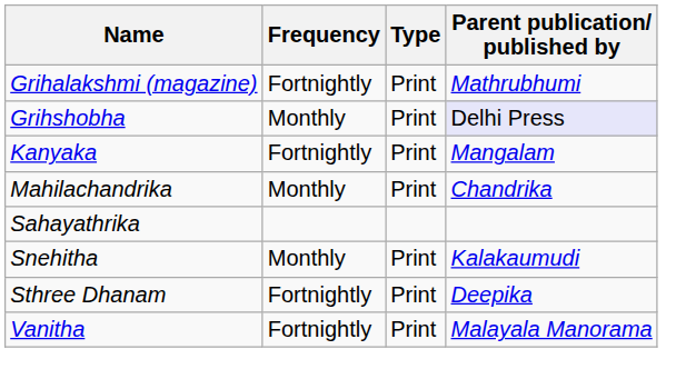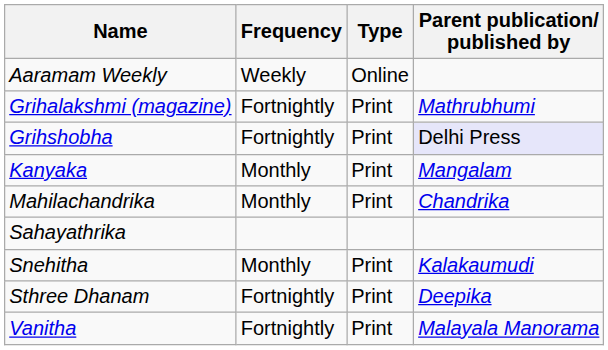 <table class="wikitable">
 <tr>
 <th>Name</th>
 <th>Frequency</th>
 <th>Type</th>
 <th>Parent publication/<br>published by</th>
+</tr>
+<tr>
+<td><em>Aaramam Weekly</em></td>
+<td>Weekly</td>
+<td>Online</td>
+<td></td>
 </tr>
 <tr>
 <td><em><a href='#'>Grihalakshmi (magazine)</a></em></td>
 <td>Fortnightly</td>
 <td>Print</td>
 <td><em><a href='#'>Mathrubhumi</a></em></td>
 </tr>
 <tr>
 <td><em><a href='#'>Grihshobha</a></em></td>
-<td>Monthly</td>
+<td>Fortnightly</td>
 <td>Print</td>
 <td style="background: lavender;">Delhi Press</td>
 </tr>
 <tr>
 <td><em><a href='#'>Kanyaka</a></em></td>
-<td>Fortnightly</td>
+<td>Monthly</td>
 <td>Print</td>
 <td><em><a href='#'>Mangalam</a></em></td>
 </tr>
 <tr>
 <td><em>Mahilachandrika</em></td>
 <td>Monthly</td>
 <td>Print</td>
 <td><em><a href='#'>Chandrika</a></em></td>
 </tr>
 <tr>
 <td><em>Sahayathrika</em></td>
 <td></td>
 <td></td>
 <td></td>
 </tr>
 <tr>
 <td><em>Snehitha</em></td>
 <td>Monthly</td>
 <td>Print</td>
 <td><em><a href='#'>Kalakaumudi</a></em></td>
 </tr>
 <tr>
 <td><em>Sthree Dhanam</em></td>
 <td>Fortnightly</td>
 <td>Print</td>
 <td><em><a href='#'>Deepika</a></em></td>
 </tr>
 <tr>
 <td><em><a href='#'>Vanitha</a></em></td>
 <td>Fortnightly</td>
 <td>Print</td>
 <td><em><a href='#'>Malayala Manorama</a></em></td>
 </tr>
 </table>
